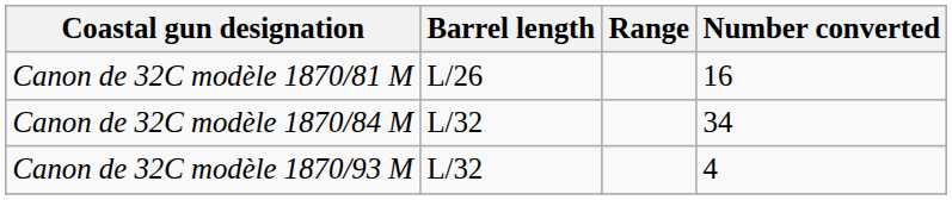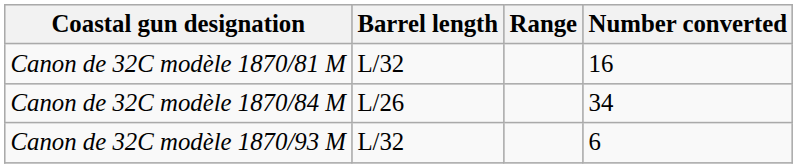 <table class="wikitable">
 <tr>
 <th>Coastal gun designation</th>
 <th>Barrel length</th>
 <th>Range</th>
 <th>Number converted</th>
 </tr>
 <tr>
 <td><em>Canon de 32C modèle 1870/81 M</em></td>
-<td> L/26</td>
+<td> L/32</td>
 <td></td>
 <td>16</td>
 </tr>
 <tr>
 <td><em>Canon de 32C modèle 1870/84 M</em></td>
-<td> L/32</td>
+<td> L/26</td>
 <td></td>
 <td>34</td>
 </tr>
 <tr>
 <td><em>Canon de 32C modèle 1870/93 M</em></td>
 <td> L/32</td>
 <td></td>
-<td>4</td>
+<td>6</td>
 </tr>
 </table>
